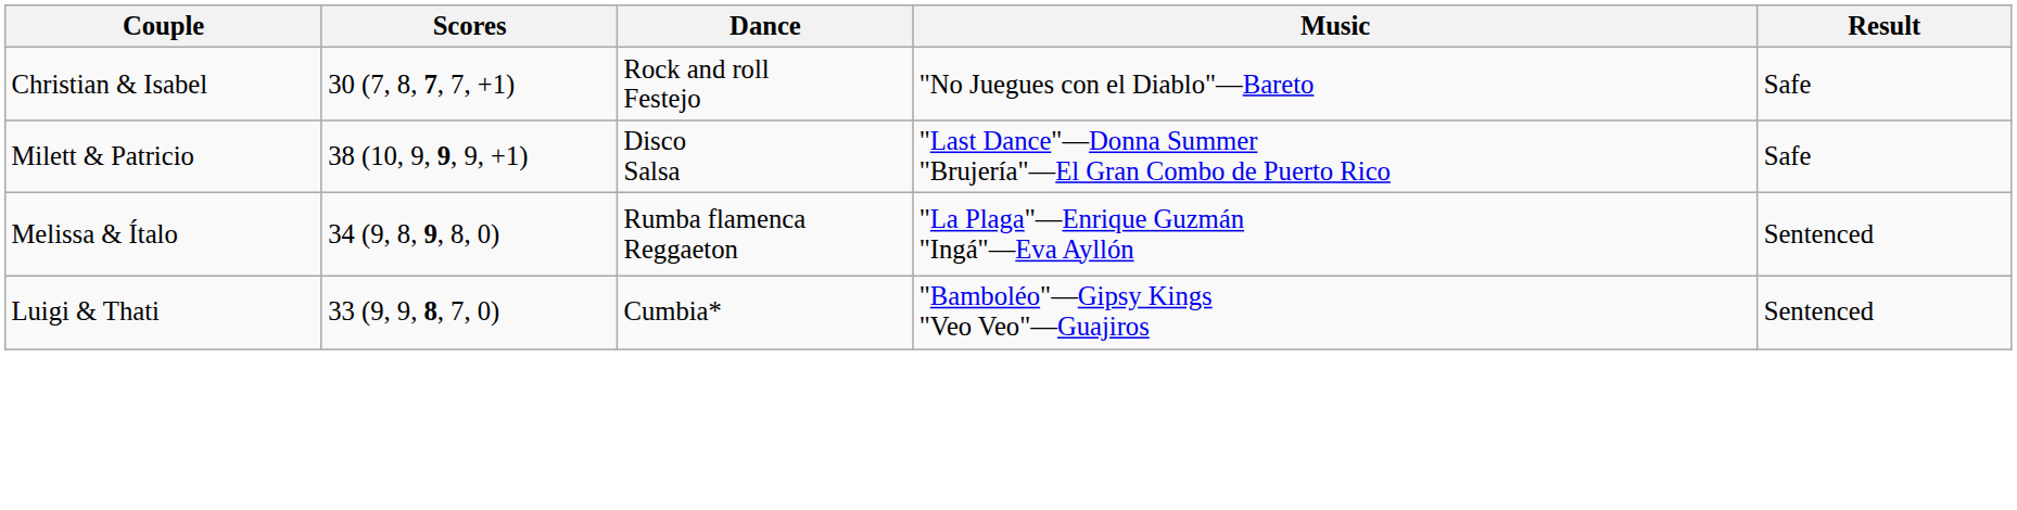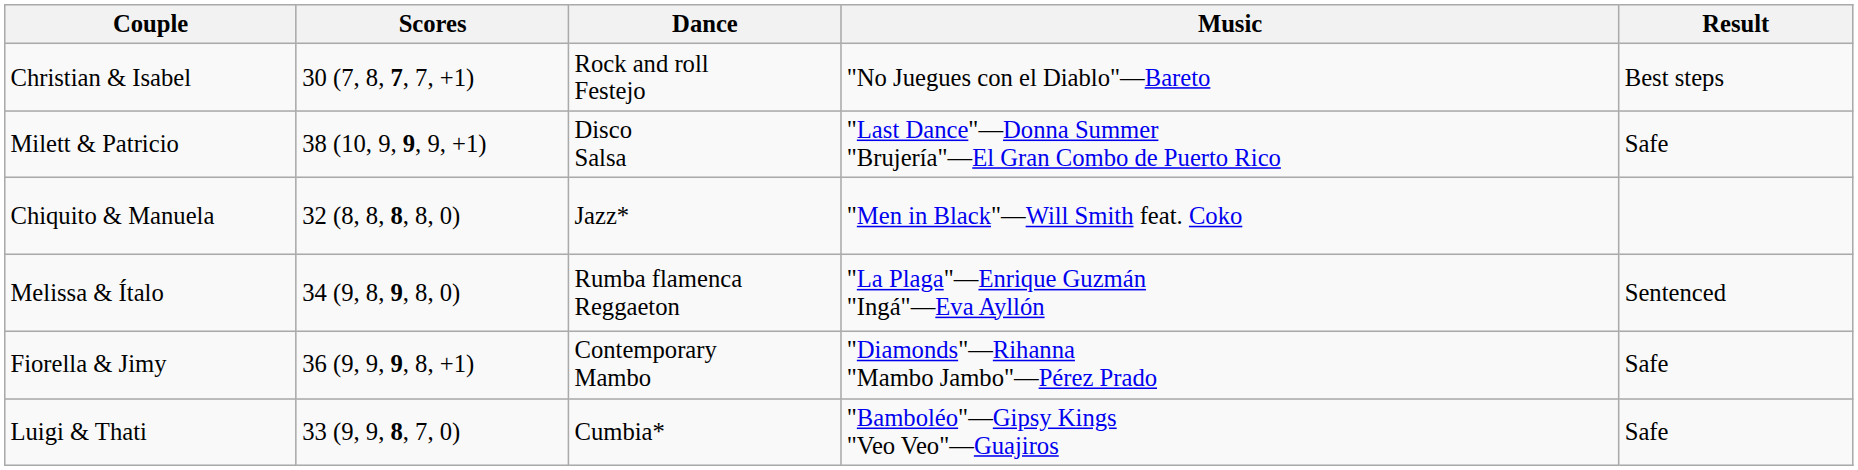 <table class="wikitable sortable" style="width:95%; white-space:nowrap">
 <tr>
 <th style="width:15%;">Couple</th>
 <th style="width:14%;">Scores</th>
 <th style="width:14%;">Dance</th>
 <th style="width:40%;">Music</th>
 <th style="width:12%;">Result</th>
 </tr>
 <tr>
 <td>Christian & Isabel</td>
 <td>30 (7, 8, <strong>7</strong>, 7, +1)</td>
 <td>Rock and roll<br>Festejo</td>
 <td>"No Juegues con el Diablo"—<a href='#'>Bareto</a></td>
-<td>Safe</td>
+<td>Best steps</td>
 </tr>
 <tr>
 <td>Milett & Patricio</td>
 <td>38 (10, 9, <strong>9</strong>, 9, +1)</td>
 <td>Disco<br>Salsa</td>
 <td>"<a href='#'>Last Dance</a>"—<a href='#'>Donna Summer</a><br>"Brujería"—<a href='#'>El Gran Combo de Puerto Rico</a></td>
 <td>Safe</td>
 </tr>
 <tr style="height:50px">
+<td>Chiquito & Manuela</td>
+<td>32 (8, 8, <strong>8</strong>, 8, 0)</td>
+<td>Jazz*</td>
+<td>"<a href='#'>Men in Black</a>"—<a href='#'>Will Smith</a> feat. <a href='#'>Coko</a></td>
+<td></td>
+</tr>
+<tr style="height:50px">
 <td>Melissa & Ítalo</td>
 <td>34 (9, 8, <strong>9</strong>, 8, 0)</td>
 <td>Rumba flamenca<br>Reggaeton</td>
 <td>"<a href='#'>La Plaga</a>"—<a href='#'>Enrique Guzmán</a><br>"Ingá"—<a href='#'>Eva Ayllón</a></td>
 <td>Sentenced</td>
 </tr>
 <tr>
+<td>Fiorella & Jimy</td>
+<td>36 (9, 9, <strong>9</strong>, 8, +1)</td>
+<td>Contemporary<br>Mambo</td>
+<td>"<a href='#'>Diamonds</a>"—<a href='#'>Rihanna</a><br>"Mambo Jambo"—<a href='#'>Pérez Prado</a></td>
+<td>Safe</td>
+</tr>
+<tr>
 <td>Luigi & Thati</td>
 <td>33 (9, 9, <strong>8</strong>, 7, 0)</td>
 <td>Cumbia*</td>
 <td>"<a href='#'>Bamboléo</a>"—<a href='#'>Gipsy Kings</a><br>"Veo Veo"—<a href='#'>Guajiros</a></td>
-<td>Sentenced</td>
+<td>Safe</td>
 </tr>
 </table>
